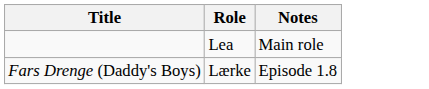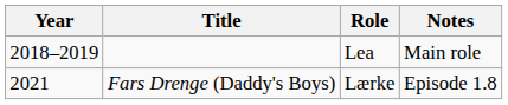 <table class="wikitable sortable">
 <tr>
+<th>Year</th>
 <th>Title</th>
 <th>Role</th>
 <th>Notes</th>
 </tr>
 <tr>
+<td>2018–2019</td>
 <td><em></em></td>
 <td>Lea</td>
 <td>Main role</td>
 </tr>
 <tr>
+<td>2021</td>
 <td><em>Fars Drenge</em> (Daddy's Boys)</td>
 <td>Lærke</td>
 <td>Episode 1.8</td>
 </tr>
 </table>
